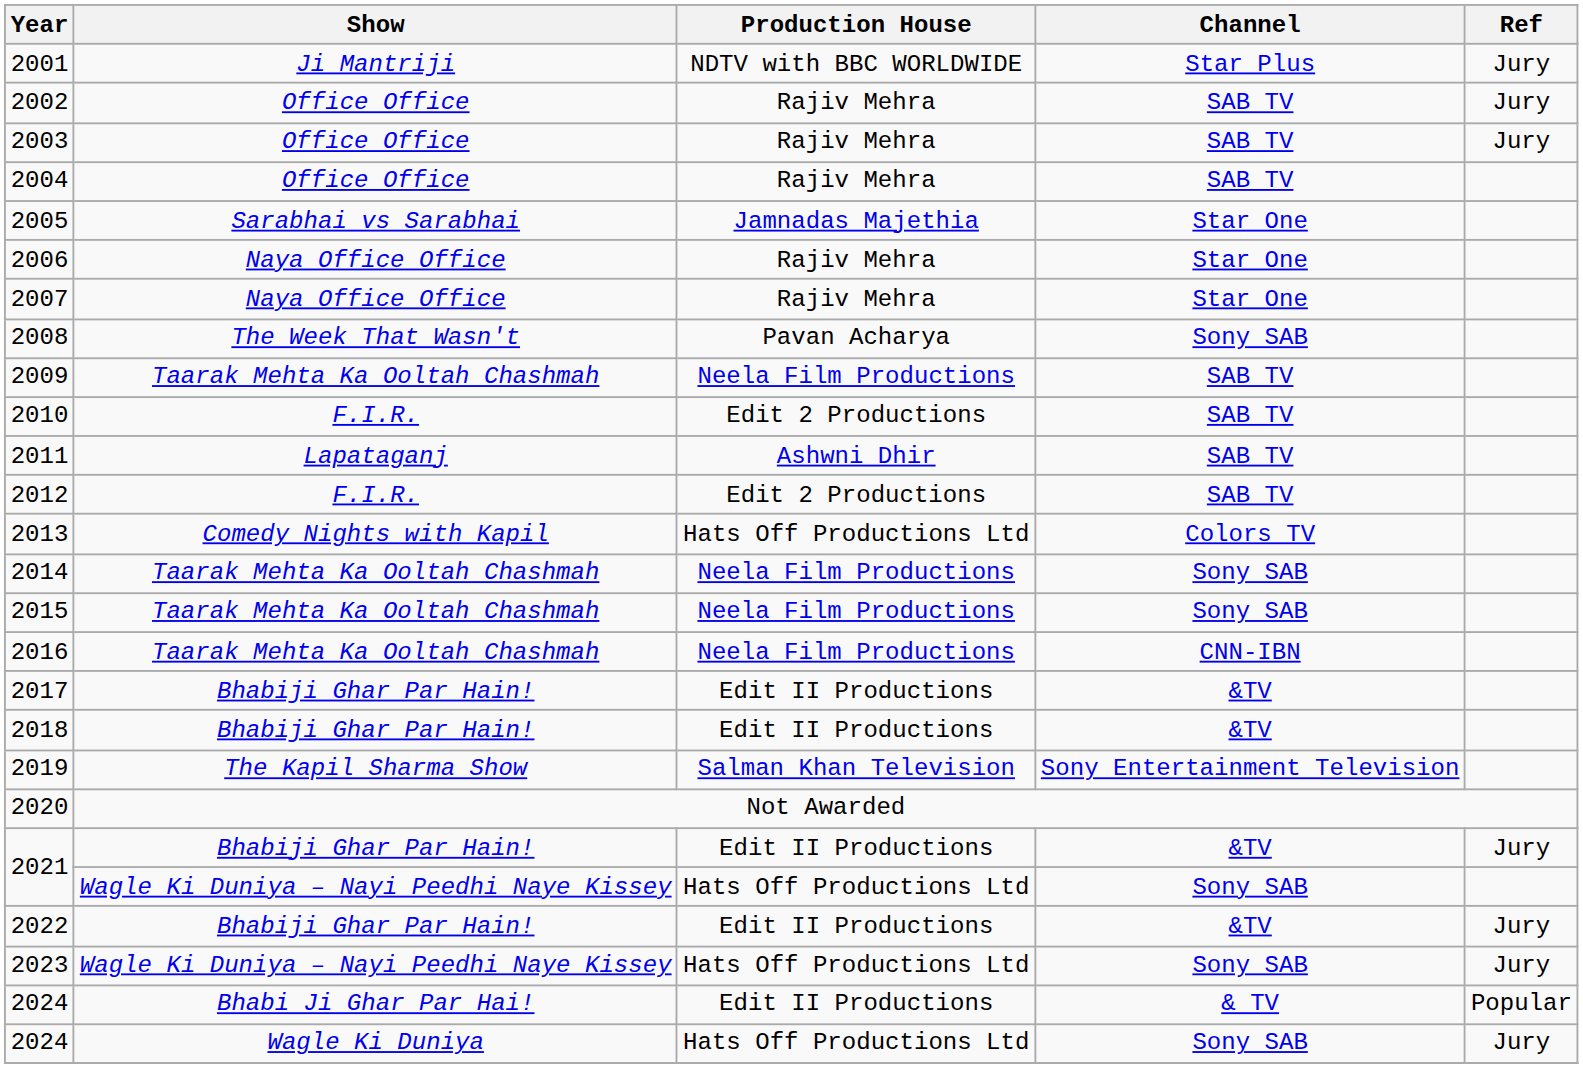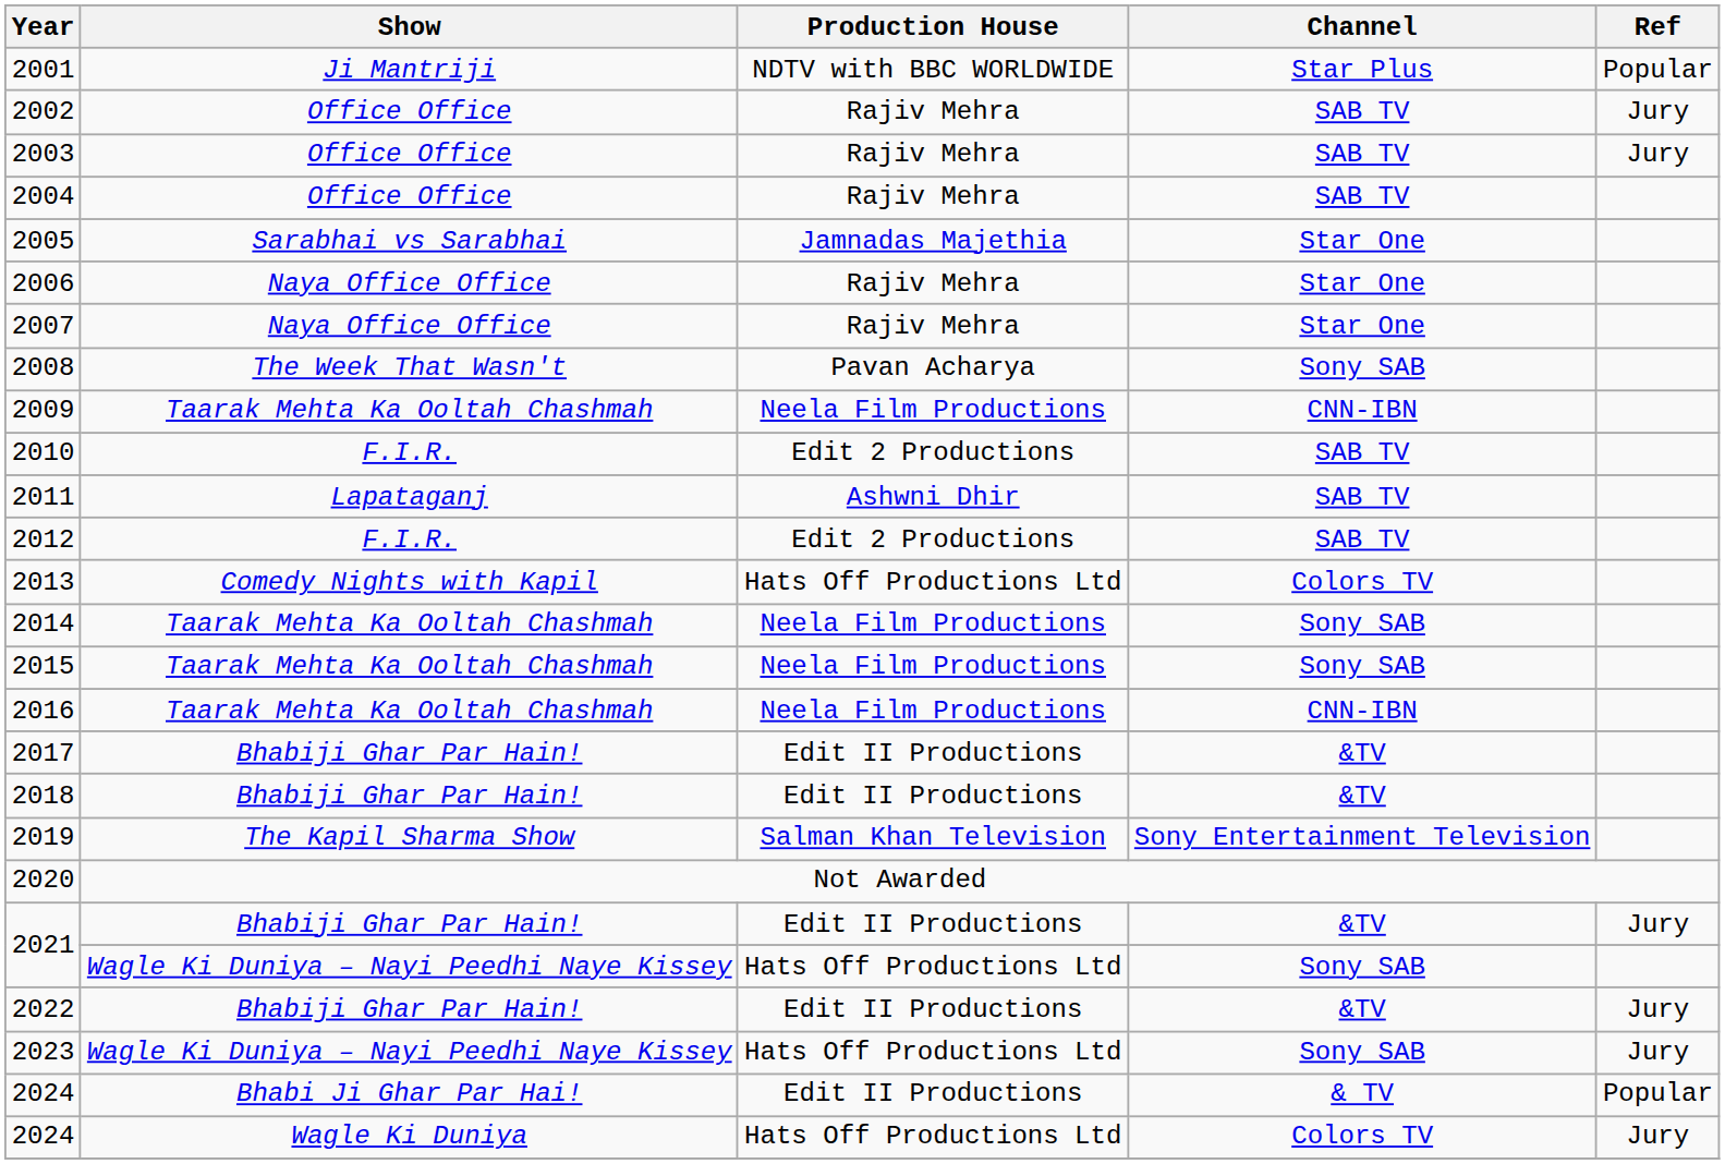 <table class="wikitable sortable" style="text-align:center;">
 <tr>
 <th>Year</th>
 <th>Show</th>
 <th>Production House</th>
 <th>Channel</th>
 <th>Ref</th>
 </tr>
 <tr>
 <td>2001</td>
 <td><em><a href='#'>Ji Mantriji</a></em></td>
 <td>NDTV with BBC WORLDWIDE</td>
 <td><a href='#'>Star Plus</a></td>
-<td>Jury</td>
+<td>Popular</td>
 </tr>
 <tr>
 <td>2002</td>
 <td><em><a href='#'>Office Office</a></em></td>
 <td>Rajiv Mehra</td>
 <td><a href='#'>SAB TV</a></td>
 <td>Jury</td>
 </tr>
 <tr>
 <td>2003</td>
 <td><em><a href='#'>Office Office</a></em></td>
 <td>Rajiv Mehra</td>
 <td><a href='#'>SAB TV</a></td>
 <td>Jury</td>
 </tr>
 <tr>
 <td>2004</td>
 <td><em><a href='#'>Office Office</a></em></td>
 <td>Rajiv Mehra</td>
 <td><a href='#'>SAB TV</a></td>
 <td></td>
 </tr>
 <tr>
 <td>2005</td>
 <td><em><a href='#'>Sarabhai vs Sarabhai</a></em></td>
 <td><a href='#'>Jamnadas Majethia</a></td>
 <td><a href='#'>Star One</a></td>
 <td></td>
 </tr>
 <tr>
 <td>2006</td>
 <td><em><a href='#'>Naya Office Office</a></em></td>
 <td>Rajiv Mehra</td>
 <td><a href='#'>Star One</a></td>
 <td></td>
 </tr>
 <tr>
 <td>2007</td>
 <td><em><a href='#'>Naya Office Office</a></em></td>
 <td>Rajiv Mehra</td>
 <td><a href='#'>Star One</a></td>
 <td></td>
 </tr>
 <tr>
 <td>2008</td>
 <td><em><a href='#'>The Week That Wasn't</a></em></td>
 <td>Pavan Acharya</td>
 <td><a href='#'>Sony SAB</a></td>
 <td></td>
 </tr>
 <tr>
 <td>2009</td>
 <td><em><a href='#'>Taarak Mehta Ka Ooltah Chashmah</a></em></td>
 <td><a href='#'>Neela Film Productions</a></td>
-<td><a href='#'>SAB TV</a></td>
+<td><a href='#'>CNN-IBN</a></td>
 <td></td>
 </tr>
 <tr>
 <td>2010</td>
 <td><em><a href='#'>F.I.R.</a></em></td>
 <td>Edit 2 Productions</td>
 <td><a href='#'>SAB TV</a></td>
 <td></td>
 </tr>
 <tr>
 <td>2011</td>
 <td><em><a href='#'>Lapataganj</a></em></td>
 <td><a href='#'>Ashwni Dhir</a></td>
 <td><a href='#'>SAB TV</a></td>
 <td></td>
 </tr>
 <tr>
 <td>2012</td>
 <td><em><a href='#'>F.I.R.</a></em></td>
 <td>Edit 2 Productions</td>
 <td><a href='#'>SAB TV</a></td>
 <td></td>
 </tr>
 <tr>
 <td>2013</td>
 <td><em><a href='#'>Comedy Nights with Kapil</a></em></td>
 <td>Hats Off Productions Ltd</td>
 <td><a href='#'>Colors TV</a></td>
 <td></td>
 </tr>
 <tr>
 <td>2014</td>
 <td><em><a href='#'>Taarak Mehta Ka Ooltah Chashmah</a></em></td>
 <td><a href='#'>Neela Film Productions</a></td>
 <td><a href='#'>Sony SAB</a></td>
 </tr>
 <tr>
 <td>2015</td>
 <td><em><a href='#'>Taarak Mehta Ka Ooltah Chashmah</a></em></td>
 <td><a href='#'>Neela Film Productions</a></td>
 <td><a href='#'>Sony SAB</a></td>
 <td></td>
 </tr>
 <tr>
 <td>2016</td>
 <td><em><a href='#'>Taarak Mehta Ka Ooltah Chashmah</a></em></td>
 <td><a href='#'>Neela Film Productions</a></td>
 <td><a href='#'>CNN-IBN</a></td>
 <td></td>
 </tr>
 <tr>
 <td>2017</td>
 <td><em><a href='#'>Bhabiji Ghar Par Hain!</a></em></td>
 <td>Edit II Productions</td>
 <td><a href='#'>&TV</a></td>
 <td></td>
 </tr>
 <tr>
 <td>2018</td>
 <td><em><a href='#'>Bhabiji Ghar Par Hain!</a></em></td>
 <td>Edit II Productions</td>
 <td><a href='#'>&TV</a></td>
 <td></td>
 </tr>
 <tr>
 <td>2019</td>
 <td><em><a href='#'>The Kapil Sharma Show</a></em></td>
 <td><a href='#'>Salman Khan Television</a></td>
 <td><a href='#'>Sony Entertainment Television</a></td>
 <td></td>
 </tr>
 <tr>
 <td>2020</td>
 <td colspan=4>Not Awarded</td>
 </tr>
 <tr>
 <td rowspan=2>2021</td>
 <td><em><a href='#'>Bhabiji Ghar Par Hain!</a></em></td>
 <td>Edit II Productions</td>
 <td><a href='#'>&TV</a></td>
 <td>Jury</td>
 </tr>
 <tr>
 <td><em><a href='#'>Wagle Ki Duniya – Nayi Peedhi Naye Kissey</a></em></td>
 <td>Hats Off Productions Ltd</td>
 <td><a href='#'>Sony SAB</a></td>
 <td></td>
 </tr>
 <tr>
 <td>2022</td>
 <td><em><a href='#'>Bhabiji Ghar Par Hain!</a></em></td>
 <td>Edit II Productions</td>
 <td><a href='#'>&TV</a></td>
 <td>Jury</td>
 </tr>
 <tr>
 <td>2023</td>
 <td><em><a href='#'>Wagle Ki Duniya – Nayi Peedhi Naye Kissey</a></em></td>
 <td>Hats Off Productions Ltd</td>
 <td><a href='#'>Sony SAB</a></td>
 <td>Jury</td>
 </tr>
 <tr>
 <td>2024</td>
 <td><em><a href='#'>Bhabi Ji Ghar Par Hai!</a></em></td>
 <td>Edit II Productions</td>
 <td><a href='#'>& TV</a></td>
 <td>Popular</td>
 </tr>
 <tr>
 <td>2024</td>
 <td><em><a href='#'>Wagle Ki Duniya</a></em></td>
 <td>Hats Off Productions Ltd</td>
-<td><a href='#'>Sony SAB</a></td>
+<td><a href='#'>Colors TV</a></td>
 <td>Jury</td>
 </tr>
 <tr>
 </tr>
 </table>
